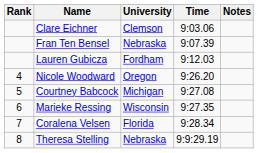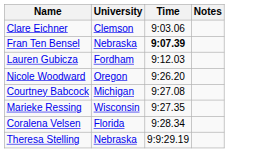 <table class="wikitable sortable" style="text-align:center">
 <tr>
-<th>Rank</th>
 <th>Name</th>
 <th>University</th>
 <th>Time</th>
 <th>Notes</th>
 </tr>
 <tr>
-<td></td>
 <td align=left><a href='#'>Clare Eichner</a></td>
 <td align="left"><a href='#'>Clemson</a></td>
 <td>9:03.06</td>
 <td></td>
 </tr>
 <tr>
-<td></td>
 <td align=left><a href='#'>Fran Ten Bensel</a></td>
 <td align="left"><a href='#'>Nebraska</a></td>
-<td>9:07.39</td>
+<td><strong>9:07.39</strong></td>
 <td></td>
 </tr>
 <tr>
-<td></td>
 <td align=left><a href='#'>Lauren Gubicza</a></td>
 <td align="left"><a href='#'>Fordham</a></td>
 <td>9:12.03</td>
 <td></td>
 </tr>
 <tr>
-<td>4</td>
 <td align=left><a href='#'>Nicole Woodward</a></td>
 <td align="left"><a href='#'>Oregon</a></td>
 <td>9:26.20</td>
 <td></td>
 </tr>
 <tr>
-<td>5</td>
 <td align=left><a href='#'>Courtney Babcock</a> </td>
 <td align=left><a href='#'>Michigan</a></td>
 <td>9:27.08</td>
 <td></td>
 </tr>
 <tr>
-<td>6</td>
 <td align=left><a href='#'>Marieke Ressing</a> </td>
 <td align=left><a href='#'>Wisconsin</a></td>
 <td>9:27.35</td>
 <td></td>
 </tr>
 <tr>
-<td>7</td>
 <td align=left><a href='#'>Coralena Velsen</a></td>
 <td align="left"><a href='#'>Florida</a></td>
 <td>9:28.34</td>
 <td></td>
 </tr>
 <tr>
-<td>8</td>
 <td align=left><a href='#'>Theresa Stelling</a></td>
 <td align="left"><a href='#'>Nebraska</a></td>
 <td>9:9:29.19</td>
 <td></td>
 </tr>
 </table>
